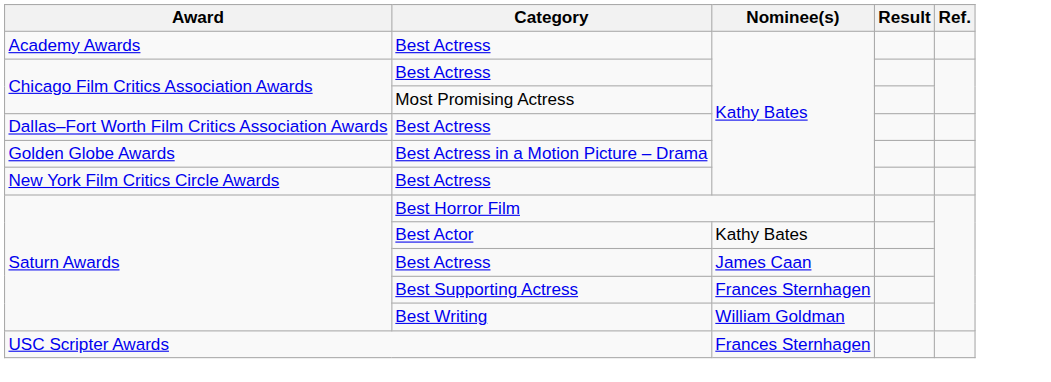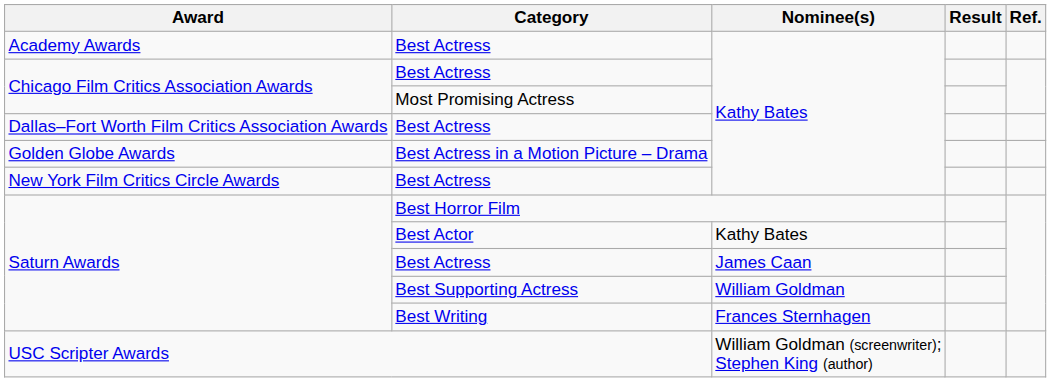 <table class="wikitable plainrowheaders">
 <tr>
 <th>Award</th>
 <th>Category</th>
 <th>Nominee(s)</th>
 <th>Result</th>
 <th>Ref.</th>
 </tr>
 <tr>
 <td><a href='#'>Academy Awards</a></td>
 <td><a href='#'>Best Actress</a></td>
 <td rowspan="6"><a href='#'>Kathy Bates</a></td>
 <td></td>
 <td align="center"></td>
 </tr>
 <tr>
 <td rowspan="2"><a href='#'>Chicago Film Critics Association Awards</a></td>
 <td><a href='#'>Best Actress</a></td>
 <td></td>
 <td align="center" rowspan="2"></td>
 </tr>
 <tr>
 <td>Most Promising Actress</td>
 <td></td>
 </tr>
 <tr>
 <td><a href='#'>Dallas–Fort Worth Film Critics Association Awards</a></td>
 <td><a href='#'>Best Actress</a></td>
 <td></td>
 <td align="center"></td>
 </tr>
 <tr>
 <td><a href='#'>Golden Globe Awards</a></td>
 <td><a href='#'>Best Actress in a Motion Picture – Drama</a></td>
 <td></td>
 <td align="center"></td>
 </tr>
 <tr>
 <td><a href='#'>New York Film Critics Circle Awards</a></td>
 <td><a href='#'>Best Actress</a></td>
 <td></td>
 <td align="center"></td>
 </tr>
 <tr>
 <td rowspan="5"><a href='#'>Saturn Awards</a></td>
 <td colspan="2"><a href='#'>Best Horror Film</a></td>
 <td></td>
 <td align="center" rowspan="5"></td>
 </tr>
 <tr>
 <td><a href='#'>Best Actor</a></td>
 <td>Kathy Bates</td>
 <td></td>
 </tr>
 <tr>
 <td><a href='#'>Best Actress</a></td>
 <td><a href='#'>James Caan</a></td>
 <td></td>
 </tr>
 <tr>
 <td><a href='#'>Best Supporting Actress</a></td>
+<td><a href='#'>William Goldman</a></td>
+<td></td>
+</tr>
+<tr>
+<td><a href='#'>Best Writing</a></td>
 <td><a href='#'>Frances Sternhagen</a></td>
 <td></td>
 </tr>
 <tr>
-<td><a href='#'>Best Writing</a></td>
-<td><a href='#'>William Goldman</a></td>
-<td></td>
-</tr>
-<tr>
 <td colspan="2"><a href='#'>USC Scripter Awards</a></td>
-<td><a href='#'>Frances Sternhagen</a></td>
+<td>William Goldman <small>(screenwriter)</small>; <br> <a href='#'>Stephen King</a> <small>(author)</small></td>
 <td></td>
 <td align="center"></td>
 </tr>
 </table>
